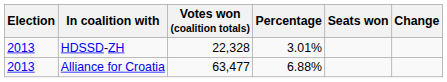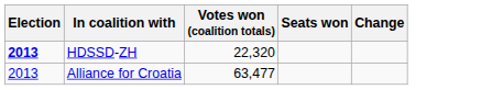 <table class="wikitable">
 <tr>
 <th>Election</th>
 <th>In coalition with</th>
 <th>Votes won<br><small>(coalition totals)</small></th>
-<th>Percentage</th>
 <th>Seats won</th>
 <th>Change</th>
 </tr>
 <tr>
-<td><a href='#'>2013</a></td>
+<td><strong><a href='#'>2013</a></strong></td>
 <td><a href='#'>HDSSD</a>-<a href='#'>ZH</a></td>
-<td align=right>22,328</td>
-<td align=right>3.01%</td>
+<td align=right>22,320</td>
 <td></td>
 <td align=center></td>
 </tr>
 <tr>
 <td><a href='#'>2013</a></td>
 <td><a href='#'>Alliance for Croatia</a></td>
 <td align=right>63,477</td>
-<td align=right>6.88%</td>
 <td></td>
 <td align=center></td>
 </tr>
 </table>
